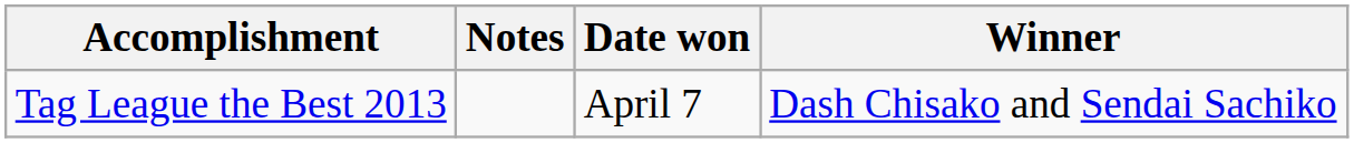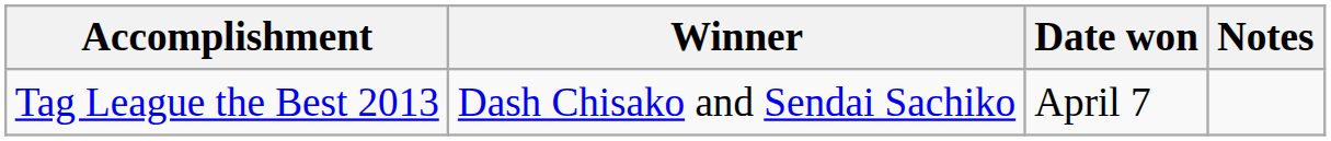 <table class="wikitable">
 <tr>
 <th>Accomplishment</th>
+<th>Winner</th>
+<th>Date won</th>
 <th>Notes</th>
-<th>Date won</th>
-<th>Winner</th>
 </tr>
 <tr>
 <td><a href='#'>Tag League the Best 2013</a></td>
+<td><a href='#'>Dash Chisako</a> and <a href='#'>Sendai Sachiko</a></td>
+<td>April 7</td>
 <td></td>
-<td>April 7</td>
-<td><a href='#'>Dash Chisako</a> and <a href='#'>Sendai Sachiko</a></td>
 </tr>
 </table>
